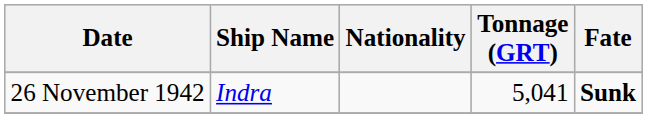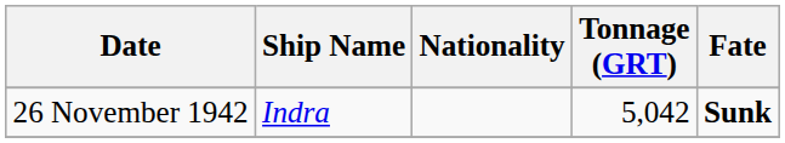 <table class="wikitable sortable">
 <tr>
 <th>Date</th>
 <th>Ship Name</th>
 <th>Nationality</th>
 <th>Tonnage <br>(<a href='#'>GRT</a>)</th>
 <th>Fate</th>
 </tr>
 <tr>
 </tr>
 <tr>
 <td align="right">26 November 1942</td>
 <td align="left"><a href='#'><em>Indra</em></a></td>
 <td align="left"></td>
-<td align="right">5,041</td>
+<td align="right">5,042</td>
 <td align="left"><strong>Sunk</strong></td>
 </tr>
 <tr>
 </tr>
 </table>
